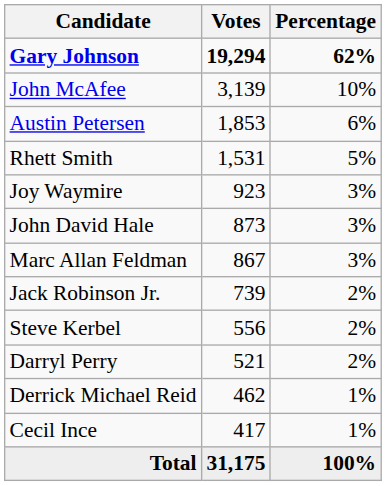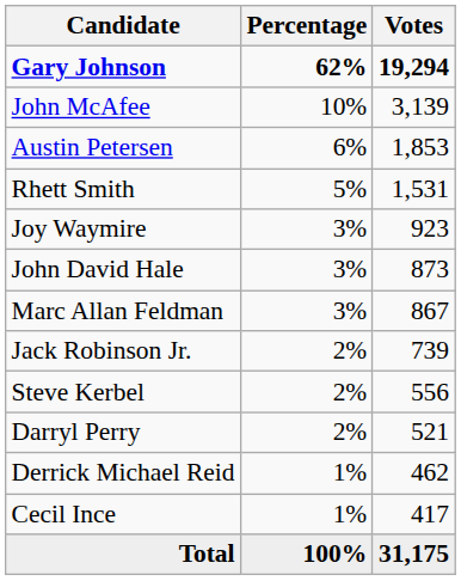 <table class="wikitable" style="text-align:right;">
 <tr>
 <th>Candidate</th>
+<th>Percentage</th>
 <th>Votes</th>
-<th>Percentage</th>
 </tr>
 <tr>
 <td style="text-align:left;"><strong><a href='#'>Gary Johnson</a></strong></td>
+<td><strong>62%</strong></td>
 <td><strong>19,294</strong></td>
-<td><strong>62%</strong></td>
 </tr>
 <tr>
 <td style="text-align:left;"><a href='#'>John McAfee</a></td>
+<td>10%</td>
 <td>3,139</td>
-<td>10%</td>
 </tr>
 <tr>
 <td style="text-align:left;"><a href='#'>Austin Petersen</a></td>
+<td>6%</td>
 <td>1,853</td>
-<td>6%</td>
 </tr>
 <tr>
 <td style="text-align:left;">Rhett Smith</td>
+<td>5%</td>
 <td>1,531</td>
-<td>5%</td>
 </tr>
 <tr>
 <td style="text-align:left;">Joy Waymire</td>
+<td>3%</td>
 <td>923</td>
-<td>3%</td>
 </tr>
 <tr>
 <td style="text-align:left;">John David Hale</td>
+<td>3%</td>
 <td>873</td>
-<td>3%</td>
 </tr>
 <tr>
 <td style="text-align:left;">Marc Allan Feldman</td>
+<td>3%</td>
 <td>867</td>
-<td>3%</td>
 </tr>
 <tr>
 <td style="text-align:left;">Jack Robinson Jr.</td>
+<td>2%</td>
 <td>739</td>
-<td>2%</td>
 </tr>
 <tr>
 <td style="text-align:left;">Steve Kerbel</td>
+<td>2%</td>
 <td>556</td>
-<td>2%</td>
 </tr>
 <tr>
 <td style="text-align:left;">Darryl Perry</td>
+<td>2%</td>
 <td>521</td>
-<td>2%</td>
 </tr>
 <tr>
 <td style="text-align:left;">Derrick Michael Reid</td>
+<td>1%</td>
 <td>462</td>
-<td>1%</td>
 </tr>
 <tr>
 <td style="text-align:left;">Cecil Ince</td>
+<td>1%</td>
 <td>417</td>
-<td>1%</td>
 </tr>
 <tr style="background:#eee;">
 <td style="margin-right:0.50px"><strong>Total</strong></td>
+<td style="margin-right:0.50px"><strong>100%</strong></td>
 <td style="margin-right:0.50px"><strong>31,175</strong></td>
-<td style="margin-right:0.50px"><strong>100%</strong></td>
 </tr>
 </table>
